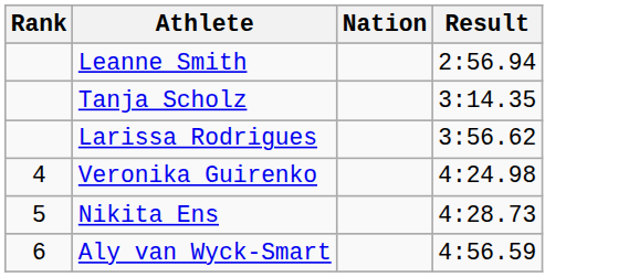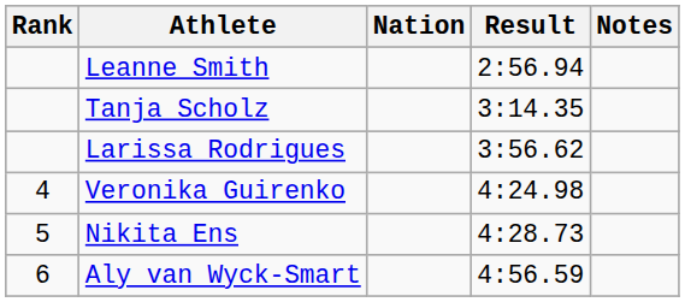 <table class="wikitable sortable" style="text-align:center">
 <tr>
 <th>Rank</th>
 <th>Athlete</th>
 <th>Nation</th>
 <th>Result</th>
+<th>Notes</th>
 </tr>
 <tr>
 <td></td>
 <td align=left><a href='#'>Leanne Smith</a></td>
 <td align=left></td>
 <td>2:56.94</td>
+<td></td>
 </tr>
 <tr>
 <td></td>
 <td align=left><a href='#'>Tanja Scholz</a></td>
 <td align=left></td>
 <td>3:14.35</td>
+<td></td>
 </tr>
 <tr>
 <td></td>
 <td align=left><a href='#'>Larissa Rodrigues</a></td>
 <td align=left></td>
 <td>3:56.62</td>
+<td></td>
 </tr>
 <tr>
 <td>4</td>
 <td align=left><a href='#'>Veronika Guirenko</a></td>
 <td align=left></td>
 <td>4:24.98</td>
+<td></td>
 </tr>
 <tr>
 <td>5</td>
 <td align=left><a href='#'>Nikita Ens</a></td>
 <td align=left></td>
 <td>4:28.73</td>
+<td></td>
 </tr>
 <tr>
 <td>6</td>
 <td align=left><a href='#'>Aly van Wyck-Smart</a></td>
 <td align=left></td>
 <td>4:56.59</td>
+<td></td>
 </tr>
 </table>
